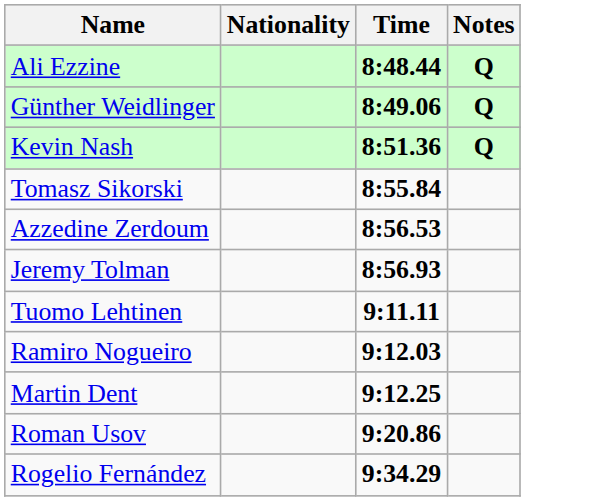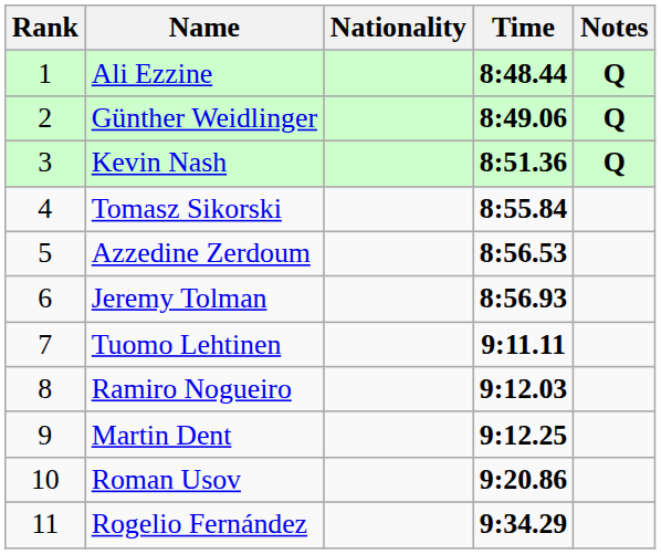 <table class="wikitable sortable" style="text-align:center">
 <tr>
+<th>Rank</th>
 <th>Name</th>
 <th>Nationality</th>
 <th>Time</th>
 <th>Notes</th>
 </tr>
 <tr bgcolor=ccffcc>
+<td>1</td>
 <td align=left><a href='#'>Ali Ezzine</a></td>
 <td align=left></td>
 <td><strong>8:48.44</strong></td>
 <td><strong>Q</strong></td>
 </tr>
 <tr bgcolor=ccffcc>
+<td>2</td>
 <td align=left><a href='#'>Günther Weidlinger</a></td>
 <td align=left></td>
 <td><strong>8:49.06</strong></td>
 <td><strong>Q</strong></td>
 </tr>
 <tr bgcolor=ccffcc>
+<td>3</td>
 <td align=left><a href='#'>Kevin Nash</a></td>
 <td align=left></td>
 <td><strong>8:51.36</strong></td>
 <td><strong>Q</strong></td>
 </tr>
 <tr>
+<td>4</td>
 <td align=left><a href='#'>Tomasz Sikorski</a></td>
 <td align=left></td>
 <td><strong>8:55.84</strong></td>
 <td></td>
 </tr>
 <tr>
+<td>5</td>
 <td align=left><a href='#'>Azzedine Zerdoum</a></td>
 <td align=left></td>
 <td><strong>8:56.53</strong></td>
 <td></td>
 </tr>
 <tr>
+<td>6</td>
 <td align=left><a href='#'>Jeremy Tolman</a></td>
 <td align=left></td>
 <td><strong>8:56.93</strong></td>
 <td></td>
 </tr>
 <tr>
+<td>7</td>
 <td align=left><a href='#'>Tuomo Lehtinen</a></td>
 <td align=left></td>
 <td><strong>9:11.11</strong></td>
 <td></td>
 </tr>
 <tr>
+<td>8</td>
 <td align=left><a href='#'>Ramiro Nogueiro</a></td>
 <td align=left></td>
 <td><strong>9:12.03</strong></td>
 <td></td>
 </tr>
 <tr>
+<td>9</td>
 <td align=left><a href='#'>Martin Dent</a></td>
 <td align=left></td>
 <td><strong>9:12.25</strong></td>
 <td></td>
 </tr>
 <tr>
+<td>10</td>
 <td align=left><a href='#'>Roman Usov</a></td>
 <td align=left></td>
 <td><strong>9:20.86</strong></td>
 <td></td>
 </tr>
 <tr>
+<td>11</td>
 <td align=left><a href='#'>Rogelio Fernández</a></td>
 <td align=left></td>
 <td><strong>9:34.29</strong></td>
 <td></td>
 </tr>
 </table>
